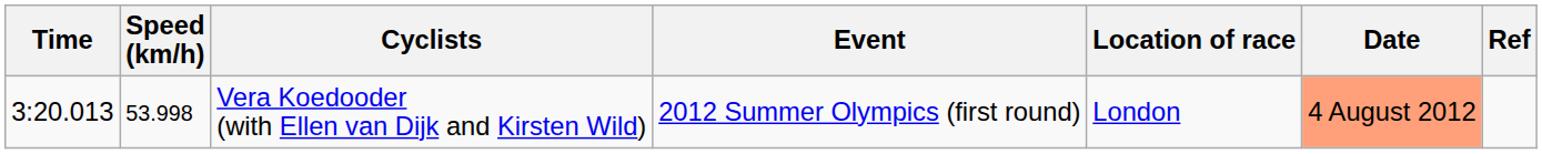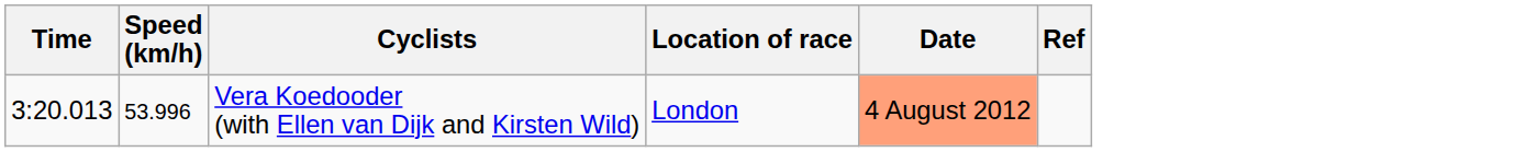 <table class="wikitable">
 <tr>
 <th>Time</th>
 <th>Speed<br>(km/h)</th>
 <th>Cyclists</th>
-<th>Event</th>
 <th>Location of race</th>
 <th>Date</th>
 <th>Ref</th>
 </tr>
 <tr>
 <td>3:20.013</td>
-<td><small>53.998</small></td>
+<td><small>53.996</small></td>
 <td><a href='#'>Vera Koedooder</a><br>(with <a href='#'>Ellen van Dijk</a> and <a href='#'>Kirsten Wild</a>)</td>
-<td><a href='#'>2012 Summer Olympics</a> (first round)</td>
 <td> <a href='#'>London</a></td>
 <td style="background: lightsalmon;">4 August 2012</td>
 <td></td>
 </tr>
 </table>
